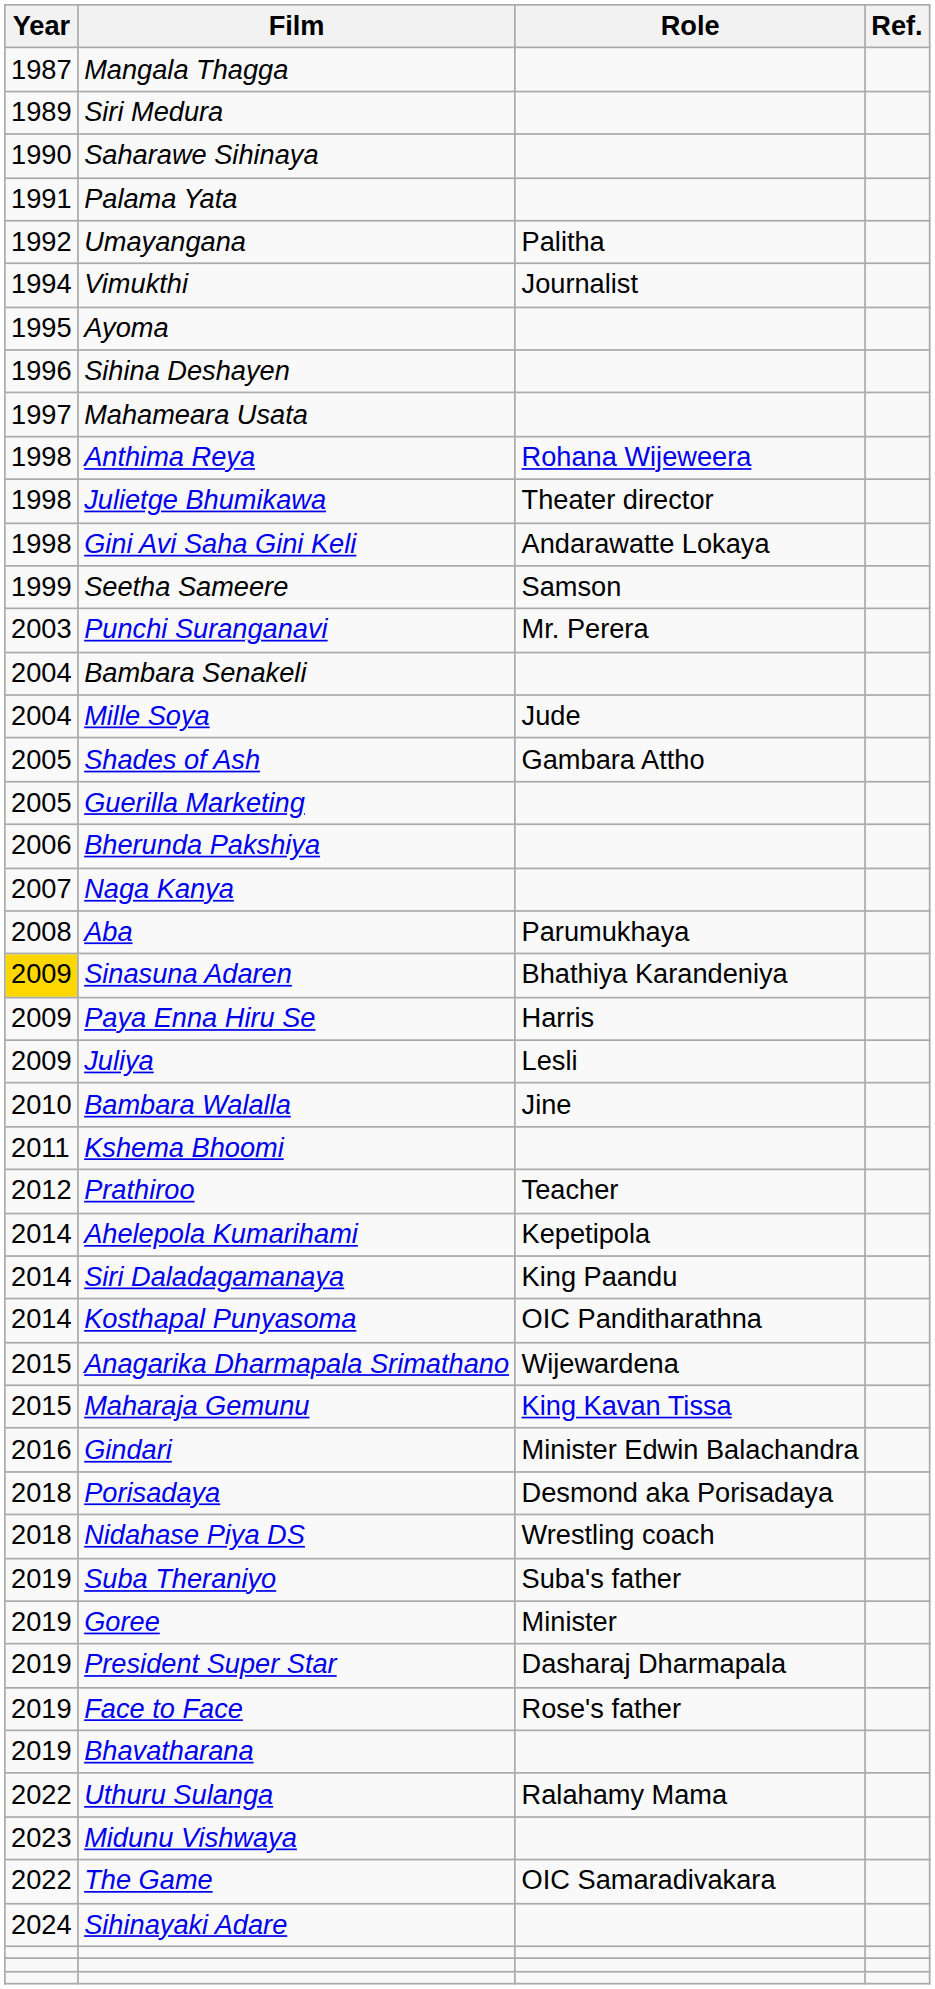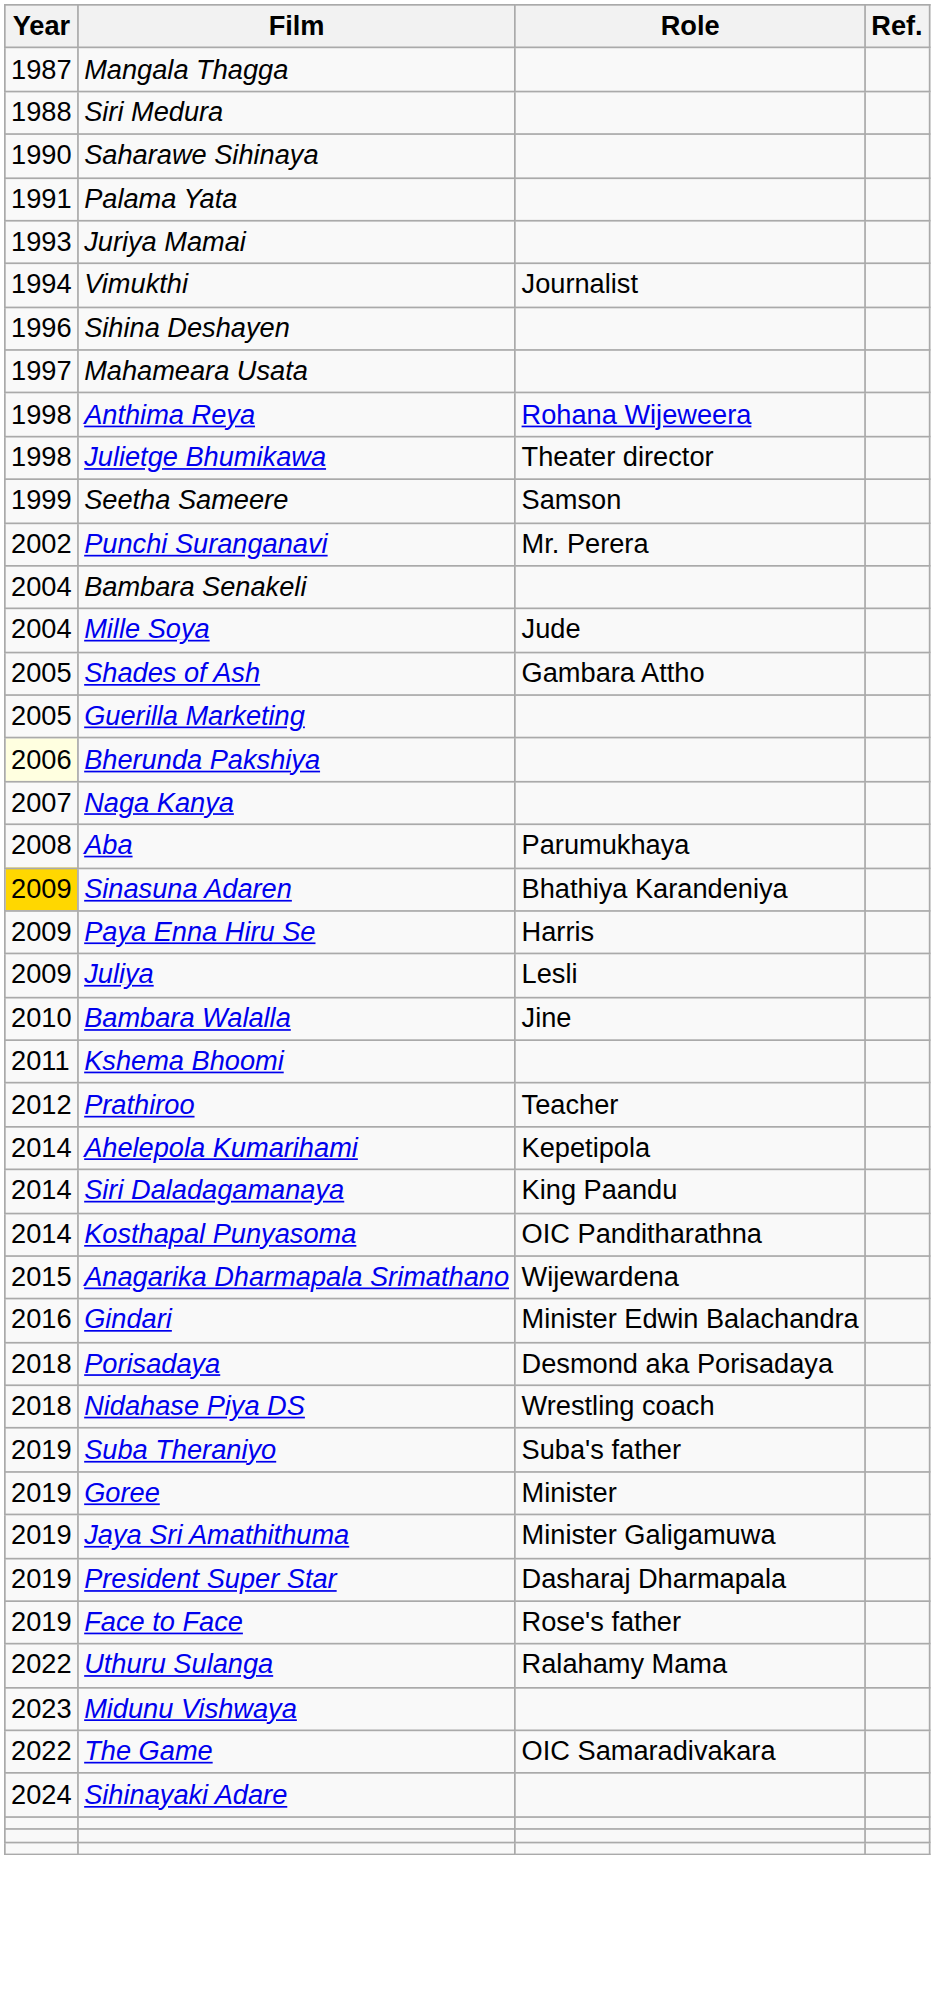 <table class="wikitable">
 <tr style="text-align:center;">
 <th>Year</th>
 <th>Film</th>
 <th>Role</th>
 <th>Ref.</th>
 </tr>
 <tr>
 <td>1987</td>
 <td><em>Mangala Thagga</em></td>
 <td></td>
 <td></td>
 </tr>
 <tr>
-<td>1989</td>
+<td>1988</td>
 <td><em>Siri Medura</em></td>
 <td></td>
 <td></td>
 </tr>
 <tr>
 <td>1990</td>
 <td><em>Saharawe Sihinaya</em></td>
 <td></td>
 <td></td>
 </tr>
 <tr>
 <td>1991</td>
 <td><em>Palama Yata</em></td>
 <td></td>
 <td></td>
 </tr>
 <tr>
-<td>1992</td>
-<td><em>Umayangana</em></td>
-<td>Palitha</td>
+<td>1993</td>
+<td><em> Juriya Mamai</em></td>
+<td></td>
 <td></td>
 </tr>
 <tr>
 <td>1994</td>
 <td><em>Vimukthi</em></td>
 <td>Journalist</td>
-<td></td>
-</tr>
-<tr>
-<td>1995</td>
-<td><em>Ayoma</em></td>
-<td></td>
 <td></td>
 </tr>
 <tr>
 <td>1996</td>
 <td><em>Sihina Deshayen</em></td>
 <td></td>
 <td></td>
 </tr>
 <tr>
 <td>1997</td>
 <td><em>Mahameara Usata</em></td>
 <td></td>
 <td></td>
 </tr>
 <tr>
 <td>1998</td>
 <td><em><a href='#'>Anthima Reya</a></em></td>
 <td><a href='#'>Rohana Wijeweera</a></td>
 <td></td>
 </tr>
 <tr>
 <td>1998</td>
 <td><em><a href='#'>Julietge Bhumikawa</a></em></td>
 <td>Theater director</td>
 <td></td>
 </tr>
 <tr>
-<td>1998</td>
-<td><em><a href='#'>Gini Avi Saha Gini Keli</a></em></td>
-<td>Andarawatte Lokaya</td>
-<td></td>
-</tr>
-<tr>
 <td>1999</td>
 <td><em>Seetha Sameere</em></td>
 <td>Samson</td>
 <td></td>
 </tr>
 <tr>
-<td>2003</td>
+<td>2002</td>
 <td><em><a href='#'>Punchi Suranganavi</a></em></td>
 <td>Mr. Perera</td>
 <td></td>
 </tr>
 <tr>
 <td>2004</td>
 <td><em>Bambara Senakeli</em></td>
 <td></td>
 <td></td>
 </tr>
 <tr>
 <td>2004</td>
 <td><em><a href='#'>Mille Soya</a></em></td>
 <td>Jude</td>
 <td></td>
 </tr>
 <tr>
 <td>2005</td>
 <td><em><a href='#'>Shades of Ash</a></em></td>
 <td>Gambara Attho</td>
 <td></td>
 </tr>
 <tr>
 <td>2005</td>
 <td><em><a href='#'>Guerilla Marketing</a></em></td>
 <td></td>
 <td></td>
 </tr>
 <tr>
-<td>2006</td>
+<td style="background: lightyellow;">2006</td>
 <td><em><a href='#'>Bherunda Pakshiya</a></em></td>
 <td></td>
 <td></td>
 </tr>
 <tr>
 <td>2007</td>
 <td><em><a href='#'>Naga Kanya</a></em></td>
 <td></td>
 <td></td>
 </tr>
 <tr>
 <td>2008</td>
 <td><em><a href='#'>Aba</a></em></td>
 <td>Parumukhaya</td>
 <td></td>
 </tr>
 <tr>
 <td style="background: gold;">2009</td>
 <td><em><a href='#'>Sinasuna Adaren</a></em></td>
 <td>Bhathiya Karandeniya</td>
 <td></td>
 </tr>
 <tr>
 <td>2009</td>
 <td><em><a href='#'>Paya Enna Hiru Se</a></em></td>
 <td>Harris</td>
 <td></td>
 </tr>
 <tr>
 <td>2009</td>
 <td><em><a href='#'>Juliya</a></em></td>
 <td>Lesli</td>
 <td></td>
 </tr>
 <tr>
 <td>2010</td>
 <td><em><a href='#'>Bambara Walalla</a></em></td>
 <td>Jine</td>
 <td></td>
 </tr>
 <tr>
 <td>2011</td>
 <td><em><a href='#'>Kshema Bhoomi</a></em></td>
 <td></td>
 <td></td>
 </tr>
 <tr>
 <td>2012</td>
 <td><em><a href='#'>Prathiroo</a></em></td>
 <td>Teacher</td>
 <td></td>
 </tr>
 <tr>
 <td>2014</td>
 <td><em><a href='#'>Ahelepola Kumarihami</a></em></td>
 <td>Kepetipola</td>
 <td></td>
 </tr>
 <tr>
 <td>2014</td>
 <td><em><a href='#'>Siri Daladagamanaya</a></em></td>
 <td>King Paandu</td>
 <td></td>
 </tr>
 <tr>
 <td>2014</td>
 <td><em><a href='#'>Kosthapal Punyasoma</a></em></td>
 <td>OIC Panditharathna</td>
 <td></td>
 </tr>
 <tr>
 <td>2015</td>
 <td><em><a href='#'>Anagarika Dharmapala Srimathano</a></em></td>
 <td>Wijewardena</td>
 <td></td>
 </tr>
 <tr>
-<td>2015</td>
-<td><em><a href='#'>Maharaja Gemunu</a></em></td>
-<td><a href='#'>King Kavan Tissa</a></td>
-<td></td>
-</tr>
-<tr>
 <td>2016</td>
 <td><em><a href='#'>Gindari</a></em></td>
 <td>Minister Edwin Balachandra</td>
 <td></td>
 </tr>
 <tr>
 <td>2018</td>
 <td><em><a href='#'>Porisadaya</a></em></td>
 <td>Desmond aka Porisadaya</td>
 <td></td>
 </tr>
 <tr>
 <td>2018</td>
 <td><em><a href='#'>Nidahase Piya DS</a></em></td>
 <td>Wrestling coach</td>
 <td></td>
 </tr>
 <tr>
 <td>2019</td>
 <td><em><a href='#'>Suba Theraniyo</a></em></td>
 <td>Suba's father</td>
 <td></td>
 </tr>
 <tr>
 <td>2019</td>
 <td><em><a href='#'>Goree</a></em></td>
 <td>Minister</td>
 <td></td>
 </tr>
 <tr>
 <td>2019</td>
+<td><em><a href='#'>Jaya Sri Amathithuma</a></em></td>
+<td>Minister Galigamuwa</td>
+<td></td>
+</tr>
+<tr>
+<td>2019</td>
 <td><em><a href='#'>President Super Star</a></em></td>
 <td>Dasharaj Dharmapala</td>
 <td></td>
 </tr>
 <tr>
 <td>2019</td>
 <td><em><a href='#'>Face to Face</a></em></td>
 <td>Rose's father</td>
-<td></td>
-</tr>
-<tr>
-<td>2019</td>
-<td><em><a href='#'>Bhavatharana</a></em></td>
-<td></td>
 <td></td>
 </tr>
 <tr>
 <td>2022</td>
 <td><em><a href='#'>Uthuru Sulanga</a></em></td>
 <td>Ralahamy Mama</td>
 <td></td>
 </tr>
 <tr>
 <td>2023</td>
 <td><em><a href='#'>Midunu Vishwaya</a></em></td>
 <td></td>
 <td></td>
 </tr>
 <tr>
 <td>2022</td>
 <td><em><a href='#'>The Game</a></em></td>
 <td>OIC Samaradivakara</td>
 <td></td>
 </tr>
 <tr>
 <td>2024</td>
 <td><em><a href='#'>Sihinayaki Adare</a></em></td>
 <td></td>
 <td></td>
 </tr>
 <tr>
 <td></td>
 <td></td>
 <td></td>
 <td></td>
 </tr>
 <tr>
 <td></td>
 <td></td>
 <td></td>
 <td></td>
 </tr>
 <tr>
 <td></td>
 <td></td>
 <td></td>
 <td></td>
 </tr>
 </table>
